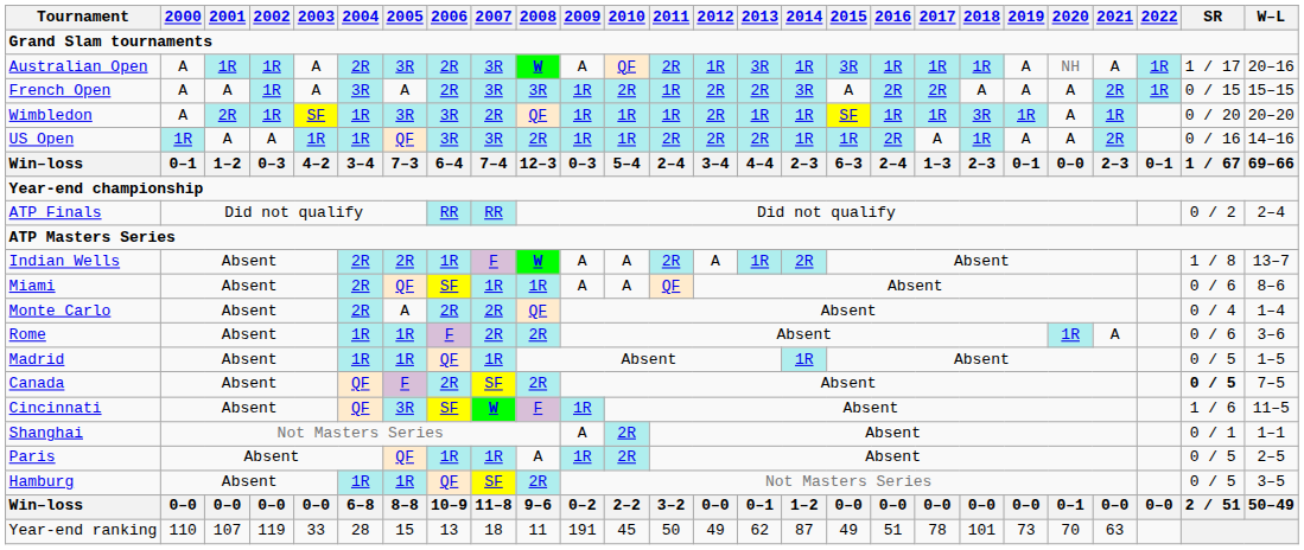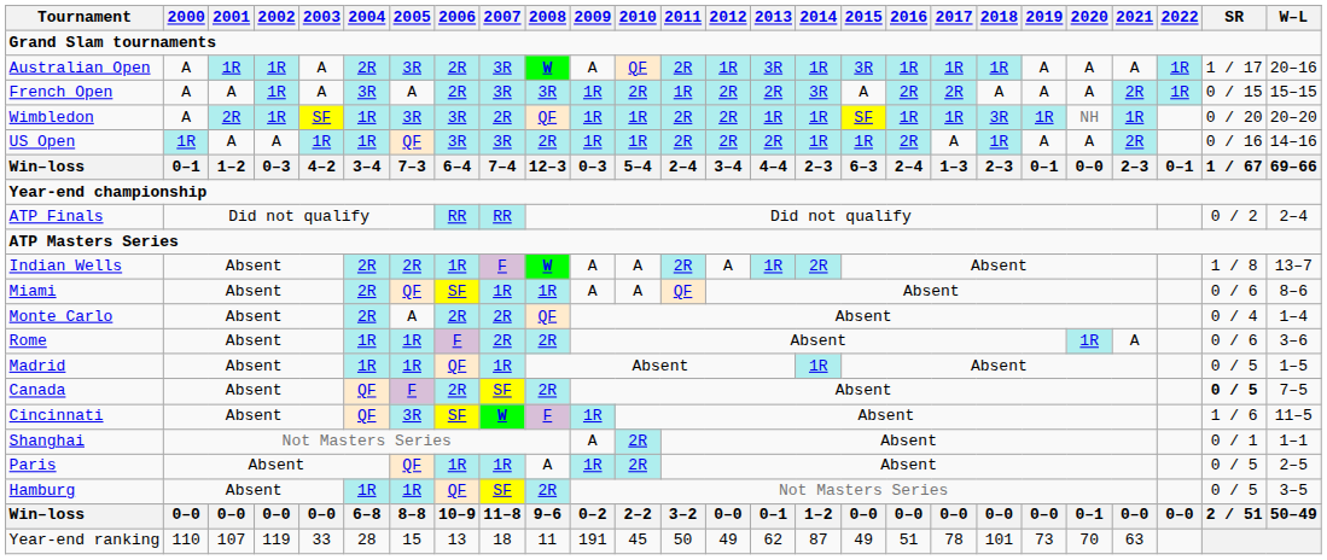 <table class="nowrap wikitable" style=text-align:center;font-size:97%>
 <tr>
 <th>Tournament</th>
 <th><a href='#'>2000</a></th>
 <th><a href='#'>2001</a></th>
 <th><a href='#'>2002</a></th>
 <th><a href='#'>2003</a></th>
 <th><a href='#'>2004</a></th>
 <th><a href='#'>2005</a></th>
 <th><a href='#'>2006</a></th>
 <th><a href='#'>2007</a></th>
 <th><a href='#'>2008</a></th>
 <th><a href='#'>2009</a></th>
 <th><a href='#'>2010</a></th>
 <th><a href='#'>2011</a></th>
 <th><a href='#'>2012</a></th>
 <th><a href='#'>2013</a></th>
 <th><a href='#'>2014</a></th>
 <th><a href='#'>2015</a></th>
 <th><a href='#'>2016</a></th>
 <th><a href='#'>2017</a></th>
 <th><a href='#'>2018</a></th>
 <th><a href='#'>2019</a></th>
 <th><a href='#'>2020</a></th>
 <th><a href='#'>2021</a></th>
 <th><a href='#'>2022</a></th>
 <th>SR</th>
 <th>W–L</th>
 </tr>
 <tr>
 <td colspan="26" style="text-align:left"><strong>Grand Slam tournaments</strong></td>
 </tr>
 <tr>
 <td align=left><a href='#'>Australian Open</a></td>
 <td>A</td>
 <td bgcolor=afeeee><a href='#'>1R</a></td>
 <td bgcolor=afeeee><a href='#'>1R</a></td>
 <td>A</td>
 <td bgcolor=afeeee><a href='#'>2R</a></td>
 <td bgcolor=afeeee><a href='#'>3R</a></td>
 <td bgcolor=afeeee><a href='#'>2R</a></td>
 <td bgcolor=afeeee><a href='#'>3R</a></td>
 <td bgcolor=lime><a href='#'><strong>W</strong></a></td>
 <td>A</td>
 <td bgcolor=ffebcd><a href='#'>QF</a></td>
 <td bgcolor=afeeee><a href='#'>2R</a></td>
 <td bgcolor=afeeee><a href='#'>1R</a></td>
 <td bgcolor=afeeee><a href='#'>3R</a></td>
 <td bgcolor=afeeee><a href='#'>1R</a></td>
 <td bgcolor=afeeee><a href='#'>3R</a></td>
 <td bgcolor=afeeee><a href='#'>1R</a></td>
 <td bgcolor=afeeee><a href='#'>1R</a></td>
 <td bgcolor=afeeee><a href='#'>1R</a></td>
 <td>A</td>
-<td style=color:#767676>NH</td>
+<td>A</td>
 <td>A</td>
 <td bgcolor=afeeee><a href='#'>1R</a></td>
 <td>1 / 17</td>
 <td>20–16</td>
 </tr>
 <tr>
 <td align=left><a href='#'>French Open</a></td>
 <td>A</td>
 <td>A</td>
 <td bgcolor=afeeee><a href='#'>1R</a></td>
 <td>A</td>
 <td bgcolor=afeeee><a href='#'>3R</a></td>
 <td>A</td>
 <td bgcolor=afeeee><a href='#'>2R</a></td>
 <td bgcolor=afeeee><a href='#'>3R</a></td>
 <td bgcolor=afeeee><a href='#'>3R</a></td>
 <td bgcolor=afeeee><a href='#'>1R</a></td>
 <td bgcolor=afeeee><a href='#'>2R</a></td>
 <td bgcolor=afeeee><a href='#'>1R</a></td>
 <td bgcolor=afeeee><a href='#'>2R</a></td>
 <td bgcolor=afeeee><a href='#'>2R</a></td>
 <td bgcolor=afeeee><a href='#'>3R</a></td>
 <td>A</td>
 <td bgcolor=afeeee><a href='#'>2R</a></td>
 <td bgcolor=afeeee><a href='#'>2R</a></td>
 <td>A</td>
 <td>A</td>
 <td>A</td>
 <td bgcolor=afeeee><a href='#'>2R</a></td>
 <td bgcolor=afeeee><a href='#'>1R</a></td>
 <td>0 / 15</td>
 <td>15–15</td>
 </tr>
 <tr>
 <td align=left><a href='#'>Wimbledon</a></td>
 <td>A</td>
 <td bgcolor=afeeee><a href='#'>2R</a></td>
 <td bgcolor=afeeee><a href='#'>1R</a></td>
 <td bgcolor=yellow><a href='#'>SF</a></td>
 <td bgcolor=afeeee><a href='#'>1R</a></td>
 <td bgcolor=afeeee><a href='#'>3R</a></td>
 <td bgcolor=afeeee><a href='#'>3R</a></td>
 <td bgcolor=afeeee><a href='#'>2R</a></td>
 <td bgcolor=ffebcd><a href='#'>QF</a></td>
 <td bgcolor=afeeee><a href='#'>1R</a></td>
 <td bgcolor=afeeee><a href='#'>1R</a></td>
-<td bgcolor=afeeee><a href='#'>1R</a></td>
+<td bgcolor=afeeee><a href='#'>2R</a></td>
 <td bgcolor=afeeee><a href='#'>2R</a></td>
 <td bgcolor=afeeee><a href='#'>1R</a></td>
 <td bgcolor=afeeee><a href='#'>1R</a></td>
 <td bgcolor=yellow><a href='#'>SF</a></td>
 <td bgcolor=afeeee><a href='#'>1R</a></td>
 <td bgcolor=afeeee><a href='#'>1R</a></td>
 <td bgcolor=afeeee><a href='#'>3R</a></td>
 <td bgcolor=afeeee><a href='#'>1R</a></td>
-<td>A</td>
+<td style=color:#767676>NH</td>
 <td bgcolor=afeeee><a href='#'>1R</a></td>
 <td></td>
 <td>0 / 20</td>
 <td>20–20</td>
 </tr>
 <tr>
 <td align=left><a href='#'>US Open</a></td>
 <td bgcolor=afeeee><a href='#'>1R</a></td>
 <td>A</td>
 <td>A</td>
 <td bgcolor=afeeee><a href='#'>1R</a></td>
 <td bgcolor=afeeee><a href='#'>1R</a></td>
 <td bgcolor=ffebcd><a href='#'>QF</a></td>
 <td bgcolor=afeeee><a href='#'>3R</a></td>
 <td bgcolor=afeeee><a href='#'>3R</a></td>
 <td bgcolor=afeeee><a href='#'>2R</a></td>
 <td bgcolor=afeeee><a href='#'>1R</a></td>
 <td bgcolor=afeeee><a href='#'>1R</a></td>
 <td bgcolor=afeeee><a href='#'>2R</a></td>
 <td bgcolor=afeeee><a href='#'>2R</a></td>
 <td bgcolor=afeeee><a href='#'>2R</a></td>
 <td bgcolor=afeeee><a href='#'>1R</a></td>
 <td bgcolor=afeeee><a href='#'>1R</a></td>
 <td bgcolor=afeeee><a href='#'>2R</a></td>
 <td>A</td>
 <td bgcolor=afeeee><a href='#'>1R</a></td>
 <td>A</td>
 <td>A</td>
 <td bgcolor=afeeee><a href='#'>2R</a></td>
 <td></td>
 <td>0 / 16</td>
 <td>14–16</td>
 </tr>
 <tr style=background:#efefef>
 <th style=text-align:left>Win–loss</th>
 <th>0–1</th>
 <th>1–2</th>
 <th>0–3</th>
 <th>4–2</th>
 <th>3–4</th>
 <th>7–3</th>
 <th>6–4</th>
 <th>7–4</th>
 <th>12–3</th>
 <th>0–3</th>
 <th>5–4</th>
 <th>2–4</th>
 <th>3–4</th>
 <th>4–4</th>
 <th>2–3</th>
 <th>6–3</th>
 <th>2–4</th>
 <th>1–3</th>
 <th>2–3</th>
 <th>0–1</th>
 <th>0–0</th>
 <th>2–3</th>
 <th>0–1</th>
 <th>1 / 67</th>
 <th>69–66</th>
 </tr>
 <tr>
 <td colspan="26" style="text-align:left"><strong>Year-end championship</strong></td>
 </tr>
 <tr>
 <td align=left><a href='#'>ATP Finals</a></td>
 <td colspan=6>Did not qualify</td>
 <td bgcolor=afeeee><a href='#'>RR</a></td>
 <td bgcolor=afeeee><a href='#'>RR</a></td>
 <td colspan=14>Did not qualify</td>
 <td></td>
 <td>0 / 2</td>
 <td>2–4</td>
 </tr>
 <tr>
 <td colspan="26" style="text-align:left"><strong>ATP Masters Series</strong></td>
 </tr>
 <tr>
 <td align=left><a href='#'>Indian Wells</a></td>
 <td colspan="4">Absent</td>
 <td bgcolor=afeeee><a href='#'>2R</a></td>
 <td bgcolor=afeeee><a href='#'>2R</a></td>
 <td bgcolor=afeeee><a href='#'>1R</a></td>
 <td bgcolor=thistle><a href='#'>F</a></td>
 <td bgcolor=lime><a href='#'><strong>W</strong></a></td>
 <td>A</td>
 <td>A</td>
 <td bgcolor=afeeee><a href='#'>2R</a></td>
 <td>A</td>
 <td bgcolor=afeeee><a href='#'>1R</a></td>
 <td bgcolor=afeeee><a href='#'>2R</a></td>
 <td colspan="7">Absent</td>
 <td></td>
 <td>1 / 8</td>
 <td>13–7</td>
 </tr>
 <tr>
 <td align=left><a href='#'>Miami</a></td>
 <td colspan="4">Absent</td>
 <td bgcolor=afeeee><a href='#'>2R</a></td>
 <td bgcolor=ffebcd><a href='#'>QF</a></td>
 <td bgcolor=yellow><a href='#'>SF</a></td>
 <td bgcolor=afeeee><a href='#'>1R</a></td>
 <td bgcolor=afeeee><a href='#'>1R</a></td>
 <td>A</td>
 <td>A</td>
 <td bgcolor=ffebcd><a href='#'>QF</a></td>
 <td colspan=10>Absent</td>
 <td></td>
 <td>0 / 6</td>
 <td>8–6</td>
 </tr>
 <tr>
 <td align=left><a href='#'>Monte Carlo</a></td>
 <td colspan="4">Absent</td>
 <td bgcolor=afeeee><a href='#'>2R</a></td>
 <td>A</td>
 <td bgcolor=afeeee><a href='#'>2R</a></td>
 <td bgcolor=afeeee><a href='#'>2R</a></td>
 <td bgcolor=ffebcd><a href='#'>QF</a></td>
 <td colspan= 13>Absent</td>
 <td></td>
 <td>0 / 4</td>
 <td>1–4</td>
 </tr>
 <tr>
 <td align=left><a href='#'>Rome</a></td>
 <td colspan="4">Absent</td>
 <td bgcolor=afeeee><a href='#'>1R</a></td>
 <td bgcolor=afeeee><a href='#'>1R</a></td>
 <td style=background:thistle><a href='#'>F</a></td>
 <td bgcolor=afeeee><a href='#'>2R</a></td>
 <td bgcolor=afeeee><a href='#'>2R</a></td>
 <td colspan= 11>Absent</td>
 <td bgcolor=afeeee><a href='#'>1R</a></td>
 <td>A</td>
 <td></td>
 <td>0 / 6</td>
 <td>3–6</td>
 </tr>
 <tr>
 <td align=left><a href='#'>Madrid</a></td>
 <td colspan="4">Absent</td>
 <td bgcolor=afeeee><a href='#'>1R</a></td>
 <td bgcolor=afeeee><a href='#'>1R</a></td>
 <td bgcolor=ffebcd><a href='#'>QF</a></td>
 <td bgcolor=afeeee><a href='#'>1R</a></td>
 <td colspan=6>Absent</td>
 <td bgcolor=afeeee><a href='#'>1R</a></td>
 <td colspan=7>Absent</td>
 <td></td>
 <td>0 / 5</td>
 <td>1–5</td>
 </tr>
 <tr>
 <td align=left><a href='#'>Canada</a></td>
 <td colspan="4">Absent</td>
 <td bgcolor=ffebcd><a href='#'>QF</a></td>
 <td style=background:thistle><a href='#'>F</a></td>
 <td bgcolor=afeeee><a href='#'>2R</a></td>
 <td bgcolor=yellow><a href='#'>SF</a></td>
 <td bgcolor=afeeee><a href='#'>2R</a></td>
 <td colspan=13>Absent</td>
 <td></td>
 <td><strong>0 / 5</strong></td>
 <td>7–5</td>
 </tr>
 <tr>
 <td align=left><a href='#'>Cincinnati</a></td>
 <td colspan="4">Absent</td>
 <td bgcolor=ffebcd><a href='#'>QF</a></td>
 <td bgcolor=afeeee><a href='#'>3R</a></td>
 <td bgcolor=yellow><a href='#'>SF</a></td>
 <td bgcolor=lime><strong><a href='#'>W</a></strong></td>
 <td style=background:thistle><a href='#'>F</a></td>
 <td bgcolor=afeeee><a href='#'>1R</a></td>
 <td colspan=12>Absent</td>
 <td></td>
 <td>1 / 6</td>
 <td>11–5</td>
 </tr>
 <tr>
 <td align=left><a href='#'>Shanghai</a></td>
 <td colspan=9 style=color:#767676>Not Masters Series</td>
 <td>A</td>
 <td bgcolor=afeeee><a href='#'>2R</a></td>
 <td colspan=11>Absent</td>
 <td></td>
 <td>0 / 1</td>
 <td>1–1</td>
 </tr>
 <tr>
 <td align=left><a href='#'>Paris</a></td>
 <td colspan="5">Absent</td>
 <td bgcolor=ffebcd><a href='#'>QF</a></td>
 <td bgcolor=afeeee><a href='#'>1R</a></td>
 <td bgcolor=afeeee><a href='#'>1R</a></td>
 <td>A</td>
 <td bgcolor=afeeee><a href='#'>1R</a></td>
 <td bgcolor=afeeee><a href='#'>2R</a></td>
 <td colspan="11">Absent</td>
 <td></td>
 <td>0 / 5</td>
 <td>2–5</td>
 </tr>
 <tr>
 <td align=left><a href='#'>Hamburg</a></td>
 <td colspan="4">Absent</td>
 <td bgcolor=afeeee><a href='#'>1R</a></td>
 <td bgcolor=afeeee><a href='#'>1R</a></td>
 <td bgcolor=ffebcd><a href='#'>QF</a></td>
 <td bgcolor=yellow><a href='#'>SF</a></td>
 <td bgcolor=afeeee><a href='#'>2R</a></td>
 <td colspan=13 style=color:#767676>Not Masters Series</td>
 <td></td>
 <td>0 / 5</td>
 <td>3–5</td>
 </tr>
 <tr>
 <th style=text-align:left>Win–loss</th>
 <th>0–0</th>
 <th>0–0</th>
 <th>0–0</th>
 <th>0–0</th>
 <th>6–8</th>
 <th>8–8</th>
 <th>10–9</th>
 <th>11–8</th>
 <th>9–6</th>
 <th>0–2</th>
 <th>2–2</th>
 <th>3–2</th>
 <th>0–0</th>
 <th>0–1</th>
 <th>1–2</th>
 <th>0–0</th>
 <th>0–0</th>
 <th>0–0</th>
 <th>0–0</th>
 <th>0–0</th>
 <th>0–1</th>
 <th>0–0</th>
 <th>0–0</th>
 <th>2 / 51</th>
 <th>50–49</th>
 </tr>
 <tr>
 <td align=left>Year-end ranking</td>
 <td>110</td>
 <td>107</td>
 <td>119</td>
 <td>33</td>
 <td>28</td>
 <td>15</td>
 <td>13</td>
 <td>18</td>
 <td>11</td>
 <td>191</td>
 <td>45</td>
 <td>50</td>
 <td>49</td>
 <td>62</td>
 <td>87</td>
 <td>49</td>
 <td>51</td>
 <td>78</td>
 <td>101</td>
 <td>73</td>
 <td>70</td>
 <td>63</td>
 <td></td>
 <th colspan=2></th>
 </tr>
 </table>
